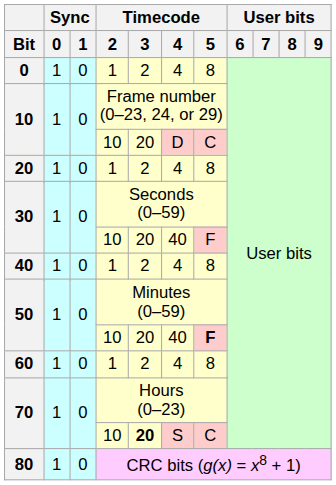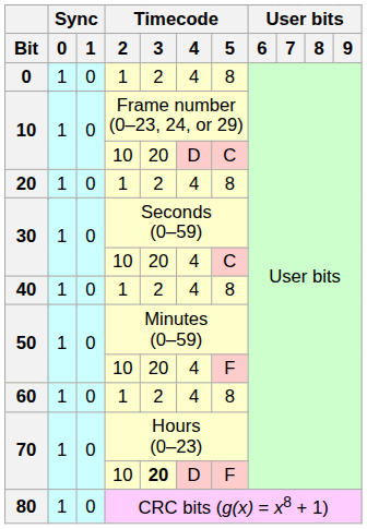 <table class=wikitable style="text-align:center">
 <tr>
 <th></th>
 <th colspan=2>Sync</th>
 <th colspan=4>Timecode</th>
 <th colspan=4>User bits</th>
 </tr>
 <tr>
 <th> Bit </th>
 <th> 0 </th>
 <th> 1 </th>
 <th> 2 </th>
 <th> 3 </th>
 <th> 4 </th>
 <th> 5 </th>
 <th> 6 </th>
 <th> 7 </th>
 <th> 8 </th>
 <th> 9 </th>
 </tr>
 <tr bgcolor=#ffffcc>
 <th rowspan=2>0</th>
 <td rowspan=2 bgcolor=#ccffff>1</td>
 <td rowspan=2 bgcolor=#ccffff>0</td>
 <td>1</td>
 <td>2</td>
 <td>4</td>
 <td>8</td>
 <td rowspan=16 colspan=4 bgcolor=#ccffcc>User bits</td>
 </tr>
 <tr>
 <td rowspan=2 colspan=4 bgcolor=#ffffcc>Frame number<br>(0–23, 24, or 29)</td>
 </tr>
 <tr bgcolor=#ccffff>
 <th rowspan=2>10</th>
 <td rowspan=2>1</td>
 <td rowspan=2>0</td>
 </tr>
 <tr bgcolor=#ffffcc>
 <td>10</td>
 <td>20</td>
 <td bgcolor=#ffcccc>D</td>
 <td bgcolor=#ffcccc>C</td>
 </tr>
 <tr bgcolor=#ffffcc>
 <th rowspan=2>20</th>
 <td rowspan=2 bgcolor=#ccffff>1</td>
 <td rowspan=2 bgcolor=#ccffff>0</td>
 <td>1</td>
 <td>2</td>
 <td>4</td>
 <td>8</td>
 </tr>
 <tr>
 <td rowspan=2 colspan=4 bgcolor=#ffffcc>Seconds<br>(0–59)</td>
 </tr>
 <tr bgcolor=#ccffff>
 <th rowspan=2>30</th>
 <td rowspan=2>1</td>
 <td rowspan=2>0</td>
 </tr>
 <tr bgcolor=#ffffcc>
 <td>10</td>
 <td>20</td>
-<td>40</td>
-<td bgcolor=#ffcccc>F</td>
+<td>4</td>
+<td bgcolor=#ffcccc>C</td>
 </tr>
 <tr bgcolor=#ffffcc>
 <th rowspan=2>40</th>
 <td rowspan=2 bgcolor=#ccffff>1</td>
 <td rowspan=2 bgcolor=#ccffff>0</td>
 <td>1</td>
 <td>2</td>
 <td>4</td>
 <td>8</td>
 </tr>
 <tr>
 <td rowspan=2 colspan=4 bgcolor=#ffffcc>Minutes<br>(0–59)</td>
 </tr>
 <tr bgcolor=#ccffff>
 <th rowspan=2>50</th>
 <td rowspan=2>1</td>
 <td rowspan=2>0</td>
 </tr>
 <tr bgcolor=#ffffcc>
 <td>10</td>
 <td>20</td>
-<td>40</td>
-<td bgcolor=#ffcccc><strong>F</strong></td>
+<td>4</td>
+<td bgcolor=#ffcccc>F</td>
 </tr>
 <tr bgcolor=#ffffcc>
 <th rowspan=2>60</th>
 <td rowspan=2 bgcolor=#ccffff>1</td>
 <td rowspan=2 bgcolor=#ccffff>0</td>
 <td>1</td>
 <td>2</td>
 <td>4</td>
 <td>8</td>
 </tr>
 <tr>
 <td rowspan=2 colspan=4 bgcolor=#ffffcc>Hours<br>(0–23)</td>
 </tr>
 <tr bgcolor=#ccffff>
 <th rowspan=2>70</th>
 <td rowspan=2>1</td>
 <td rowspan=2>0</td>
 </tr>
 <tr bgcolor=#ffffcc>
 <td>10</td>
 <td><strong>20</strong></td>
-<td bgcolor=#ffcccc>S</td>
-<td bgcolor=#ffcccc>C</td>
+<td bgcolor=#ffcccc>D</td>
+<td bgcolor=#ffcccc>F</td>
 </tr>
 <tr bgcolor=#ccffff>
 <th>80</th>
 <td>1</td>
 <td>0</td>
 <td colspan=8 bgcolor=#ffccff>CRC bits (<em>g(x)</em> = <em>x</em><sup>8</sup> + 1)</td>
 </tr>
 </table>
